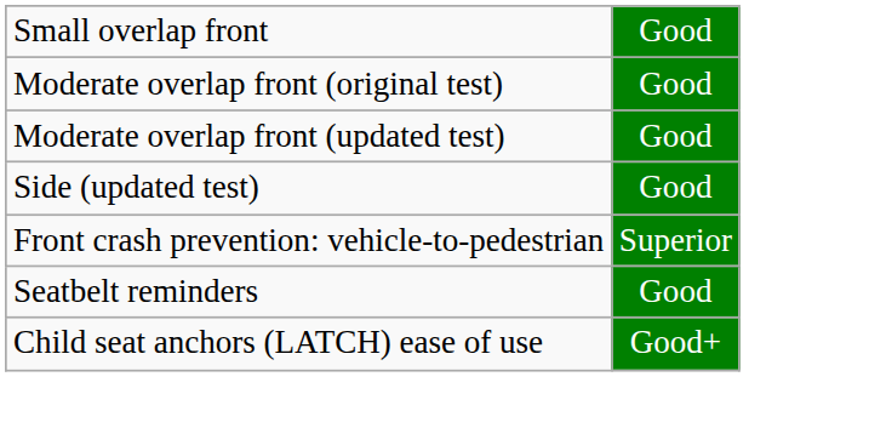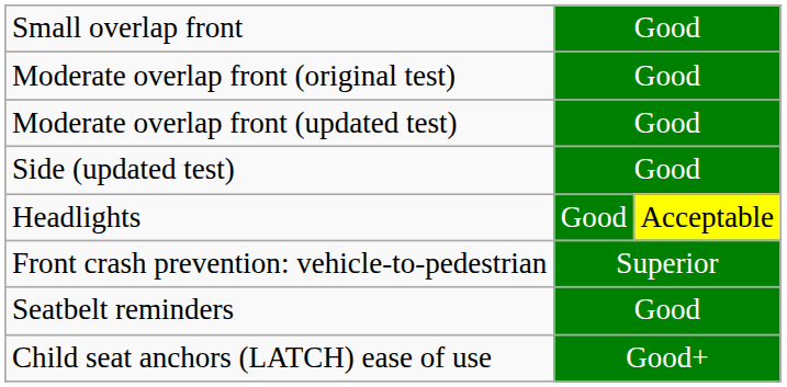 <table class="wikitable">
 <tr>
 <td>Small overlap front</td>
 <td colspan="2" style="text-align:center;color:white;background:green">Good</td>
 </tr>
 <tr>
 <td>Moderate overlap front (original test)</td>
 <td colspan="2" style="text-align:center;color:white;background:green">Good</td>
 </tr>
 <tr>
 <td>Moderate overlap front (updated test)</td>
 <td colspan="2" style="text-align:center;color:white;background:green">Good</td>
 </tr>
 <tr>
 <td>Side (updated test)</td>
 <td colspan="2" style="text-align:center;color:white;background:green">Good</td>
 </tr>
 <tr>
+<td>Headlights</td>
+<td style="text-align:center;color:white;background:green">Good</td>
+<td style="text-align:center;color:black;background:yellow">Acceptable</td>
+</tr>
+<tr>
 <td>Front crash prevention: vehicle-to-pedestrian</td>
 <td colspan="2" style="text-align:center;color:white;background:green">Superior</td>
 </tr>
 <tr>
 <td>Seatbelt reminders</td>
 <td colspan="2" style="text-align:center;color:white;background:green">Good</td>
 </tr>
 <tr>
 <td>Child seat anchors (LATCH) ease of use</td>
 <td colspan="2" style="text-align:center;color:white;background:green">Good+</td>
 </tr>
 </table>
